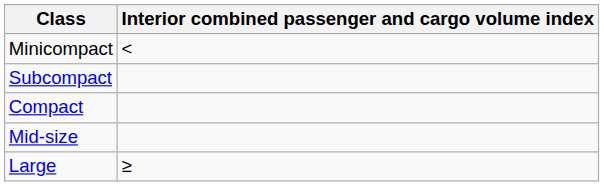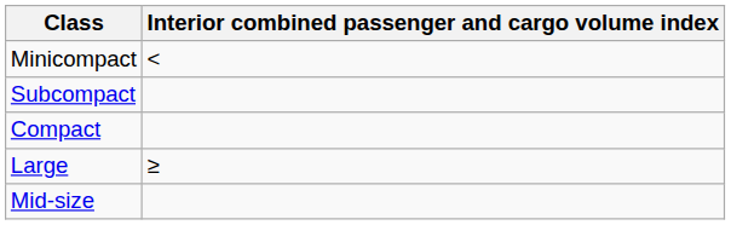 <table class="wikitable">
 <tr>
 <th>Class</th>
 <th>Interior combined passenger and cargo volume index</th>
 </tr>
 <tr>
 <td>Minicompact</td>
 <td>< </td>
 </tr>
 <tr>
 <td><a href='#'>Subcompact</a></td>
 <td></td>
 </tr>
 <tr>
 <td><a href='#'>Compact</a></td>
 <td></td>
 </tr>
 <tr>
+<td><a href='#'>Large</a></td>
+<td>≥ </td>
+</tr>
+<tr>
 <td><a href='#'>Mid-size</a></td>
 <td></td>
 </tr>
-<tr>
-<td><a href='#'>Large</a></td>
-<td>≥ </td>
-</tr>
 </table>
